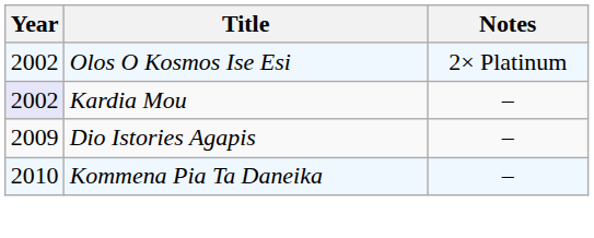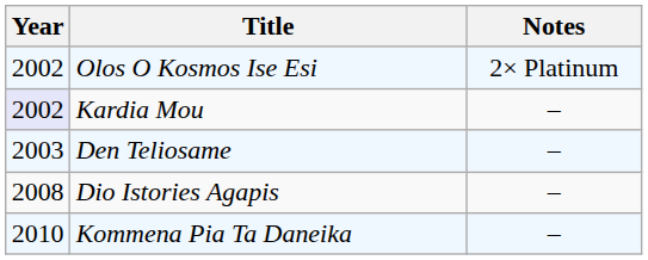 <table class="wikitable">
 <tr>
 <th width="25">Year</th>
 <th width="235">Title</th>
 <th width="100">Notes</th>
 </tr>
 <tr bgcolor="#F0F8FF">
 <td>2002</td>
 <td><em>Olos O Kosmos Ise Esi</em></td>
 <td align="center">2× Platinum</td>
 </tr>
 <tr>
 <td style="background: lavender;">2002</td>
 <td><em>Kardia Mou</em></td>
 <td align="center">–</td>
 </tr>
+<tr bgcolor="#F0F8FF">
+<td>2003</td>
+<td><em>Den Teliosame</em></td>
+<td align="center">–</td>
+</tr>
 <tr>
-<td>2009</td>
+<td>2008</td>
 <td><em>Dio Istories Agapis</em></td>
 <td align="center">–</td>
 </tr>
 <tr bgcolor="#F0F8FF">
 <td>2010</td>
 <td><em>Kommena Pia Ta Daneika</em></td>
 <td align="center">–</td>
 </tr>
 </table>
